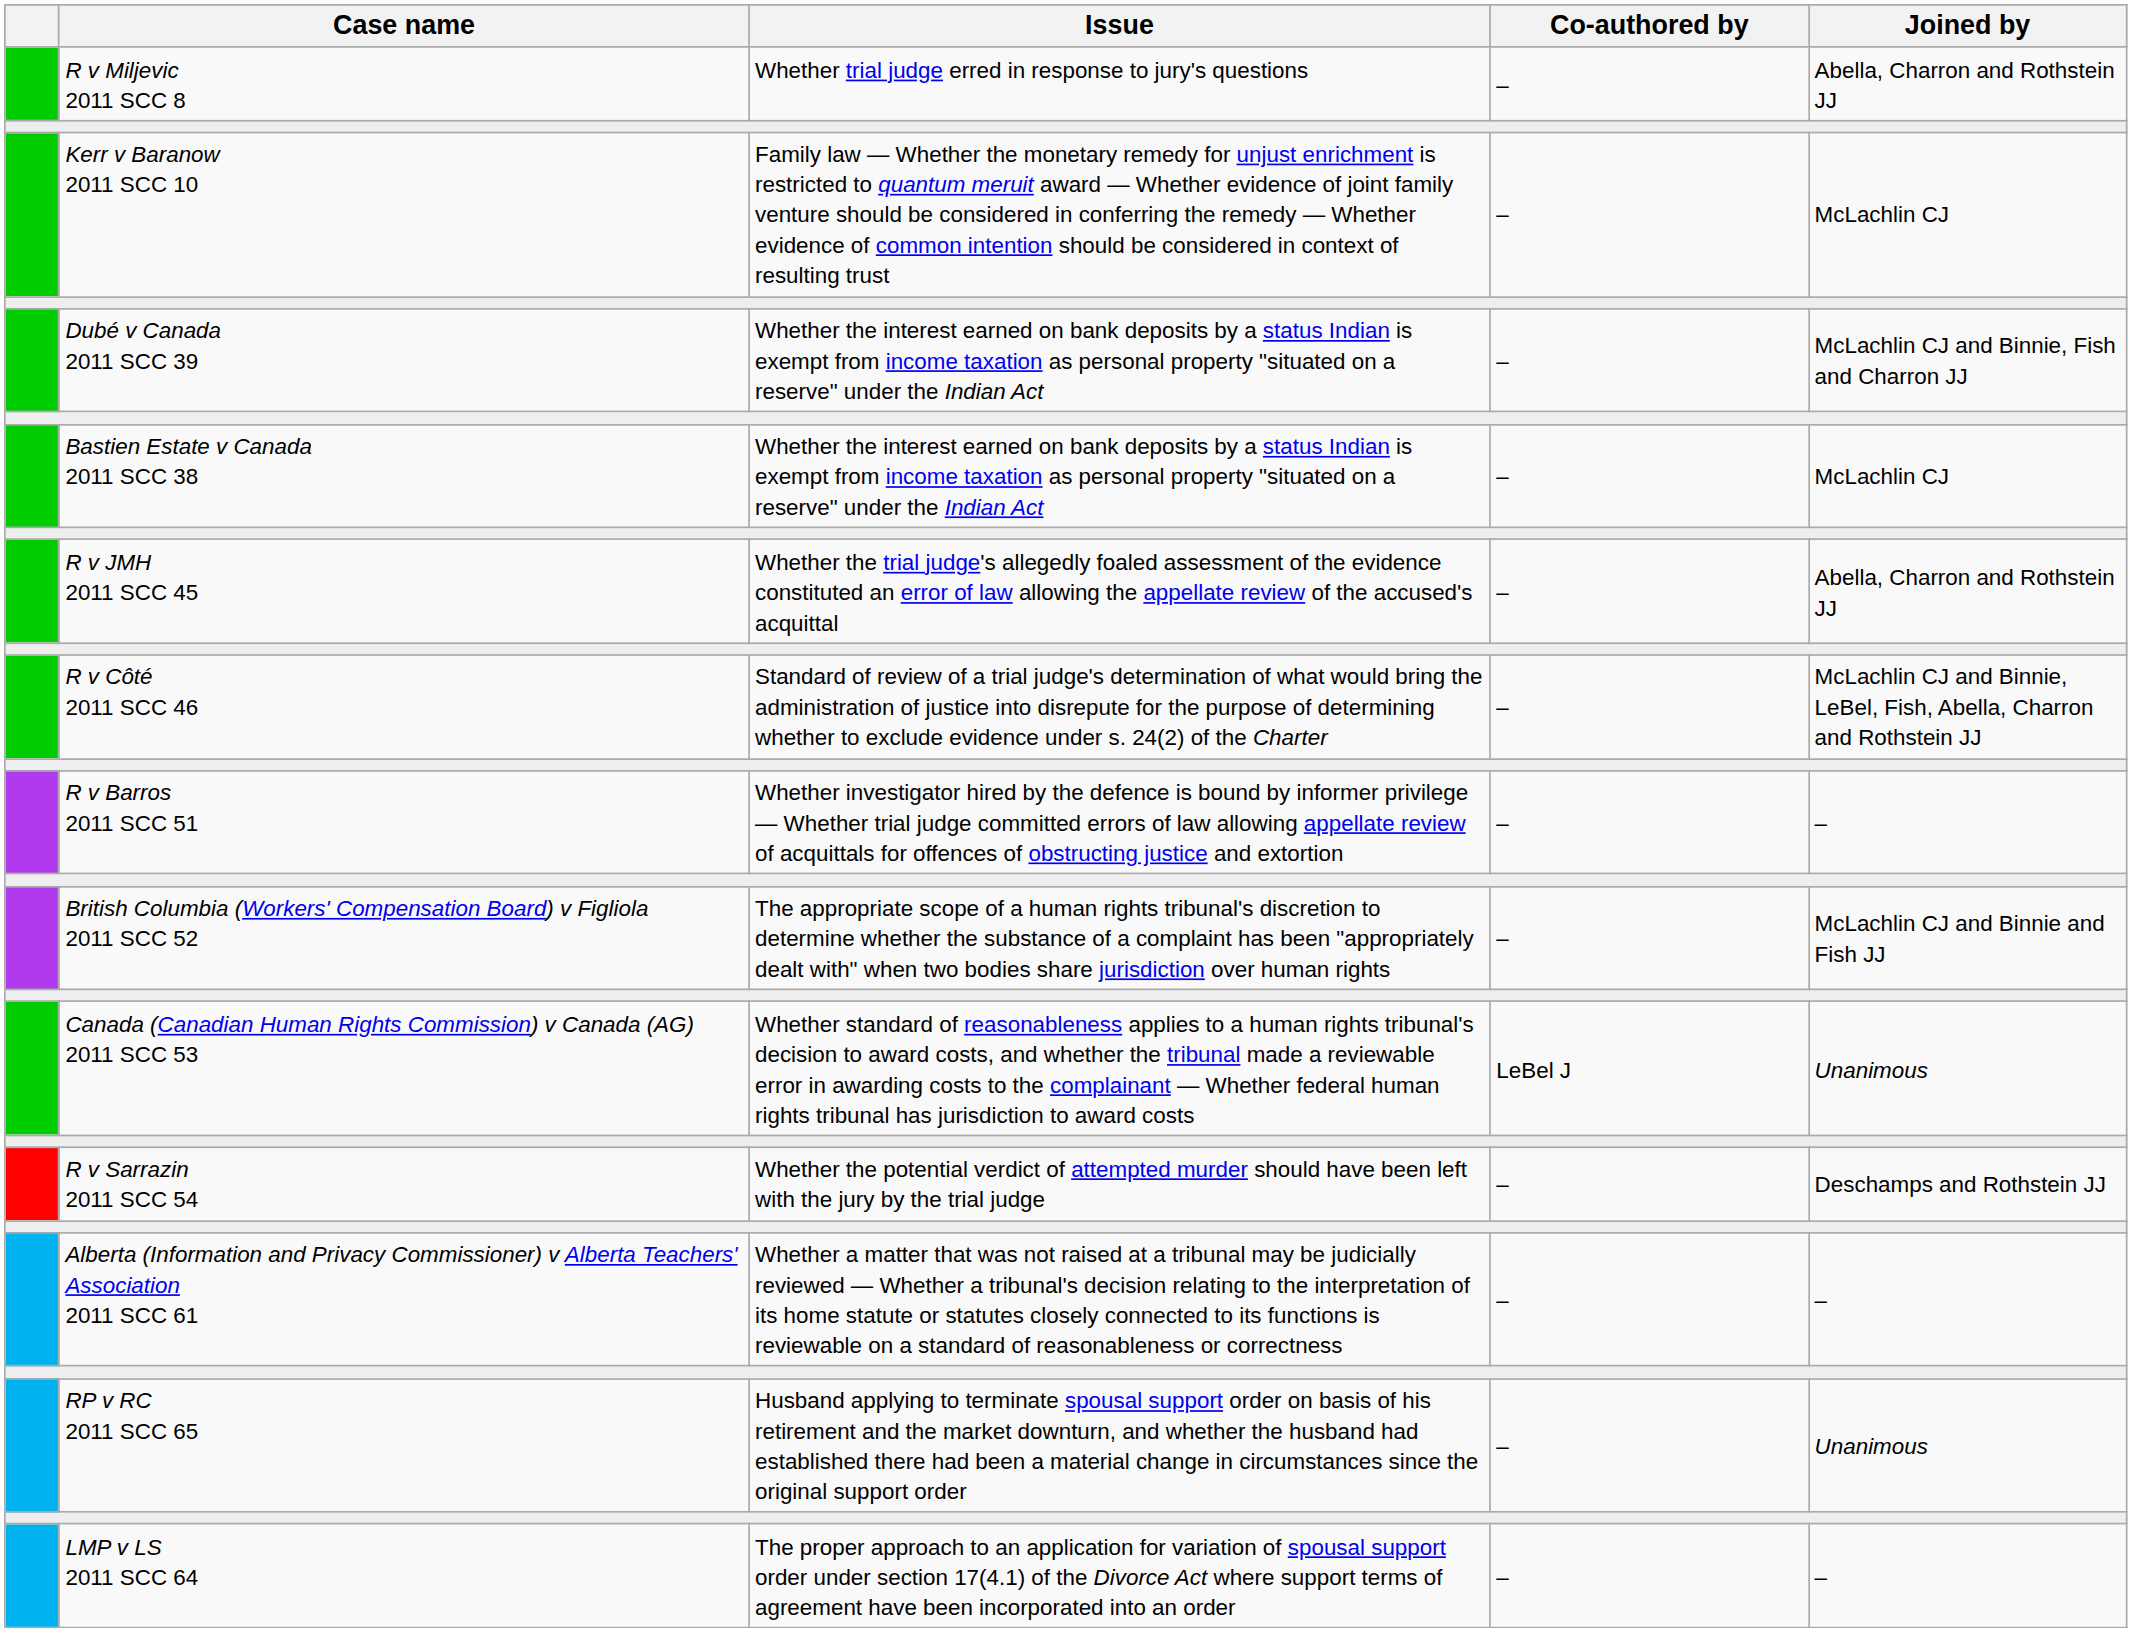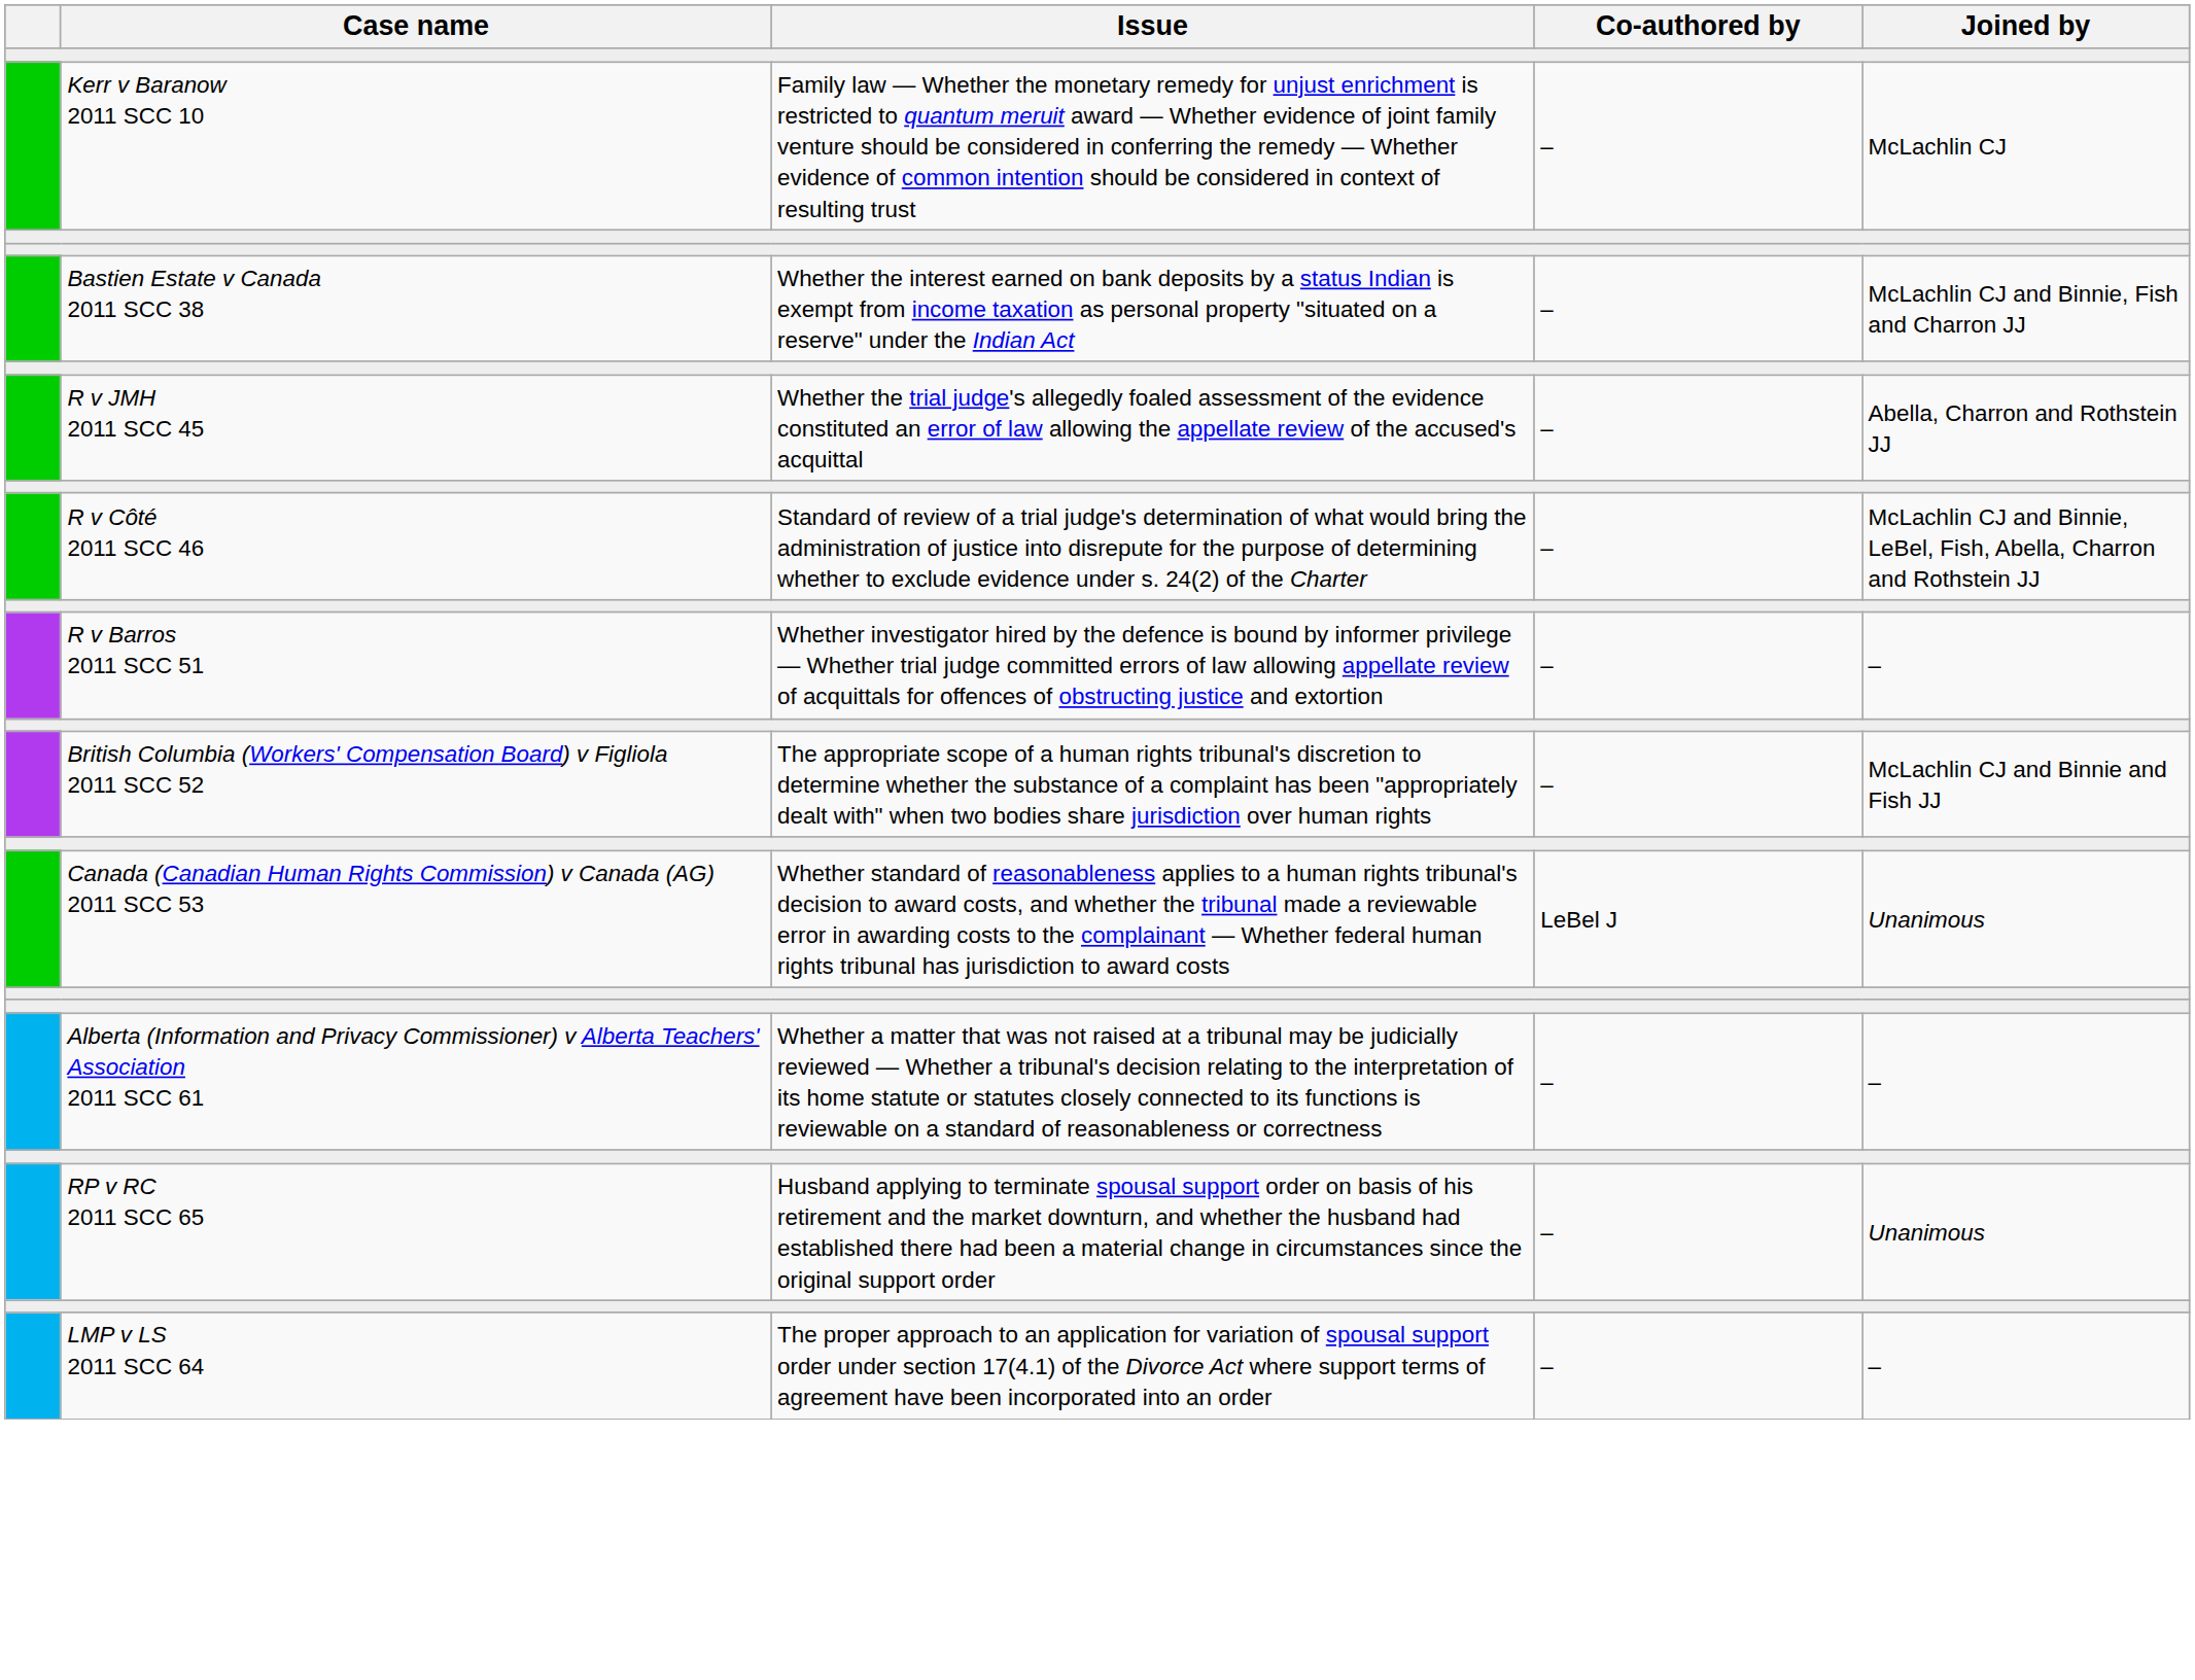 <table class="wikitable" width=100%>
 <tr bgcolor="#CCCCCC">
 <th width=25px></th>
 <th width=32.5%>Case name</th>
 <th>Issue</th>
 <th width=15%>Co-authored by</th>
 <th width=15%>Joined by</th>
-</tr>
-<tr>
-<td bgcolor="00cd00"></td>
-<td align=left valign=top><small><em>R v Miljevic</em><br> 2011 SCC 8 </small></td>
-<td valign=top><small> Whether <a href='#'>trial judge</a> erred in response to jury's questions</small></td>
-<td><small> –</small></td>
-<td><small>  Abella, Charron and Rothstein JJ</small></td>
 </tr>
 <tr>
 <td bgcolor=#EEEEEE colspan=5 valign=top><small></small></td>
 </tr>
 <tr>
 <td bgcolor="00cd00"></td>
 <td align=left valign=top><small><em>Kerr v Baranow</em><br> 2011 SCC 10 </small></td>
 <td valign=top><small> Family law — Whether the monetary remedy for <a href='#'>unjust enrichment</a> is restricted to <em><a href='#'>quantum meruit</a></em> award — Whether evidence of joint family venture should be considered in conferring the remedy — Whether evidence of <a href='#'>common intention</a> should be considered in context of resulting trust</small></td>
 <td><small> –</small></td>
 <td><small> McLachlin CJ</small></td>
 </tr>
 <tr>
 <td bgcolor=#EEEEEE colspan=5 valign=top><small></small></td>
 </tr>
 <tr>
-<td bgcolor="00cd00"></td>
-<td align=left valign=top><small><em>Dubé v Canada</em><br> 2011 SCC 39 </small></td>
-<td valign=top><small> Whether the interest earned on bank deposits by a <a href='#'>status Indian</a> is exempt from <a href='#'>income taxation</a> as personal property "situated on a reserve" under the <em>Indian Act</em></small></td>
-<td><small> –</small></td>
-<td><small> McLachlin CJ and Binnie, Fish and Charron JJ</small></td>
-</tr>
-<tr>
 <td bgcolor=#EEEEEE colspan=5 valign=top><small></small></td>
 </tr>
 <tr>
 <td bgcolor="00cd00"></td>
 <td align=left valign=top><small><em>Bastien Estate v Canada</em><br> 2011 SCC 38 </small></td>
 <td valign=top><small> Whether the interest earned on bank deposits by a <a href='#'>status Indian</a> is exempt from <a href='#'>income taxation</a> as personal property "situated on a reserve" under the <em><a href='#'>Indian Act</a></em></small></td>
 <td><small> –</small></td>
-<td><small> McLachlin CJ</small></td>
+<td><small> McLachlin CJ and Binnie, Fish and Charron JJ</small></td>
 </tr>
 <tr>
 <td bgcolor=#EEEEEE colspan=5 valign=top><small></small></td>
 </tr>
 <tr>
 <td bgcolor="00cd00"></td>
 <td align=left valign=top><small><em>R v JMH</em><br> 2011 SCC 45 </small></td>
 <td valign=top><small>Whether the <a href='#'>trial judge</a>'s allegedly foaled assessment of the evidence constituted an <a href='#'>error of law</a> allowing the <a href='#'>appellate review</a> of the accused's acquittal</small></td>
 <td><small> –</small></td>
 <td><small>  Abella, Charron and Rothstein JJ</small></td>
 </tr>
 <tr>
 <td bgcolor=#EEEEEE colspan=5 valign=top><small></small></td>
 </tr>
 <tr>
 <td bgcolor="00cd00"></td>
 <td align=left valign=top><small><em>R v Côté</em><br> 2011 SCC 46 </small></td>
 <td valign=top><small>Standard of review of a trial judge's determination of what would bring the administration of justice into disrepute for the purpose of determining whether to exclude evidence under s. 24(2) of the <em>Charter</em></small></td>
 <td><small> –</small></td>
 <td><small> McLachlin CJ and Binnie, LeBel, Fish, Abella, Charron and Rothstein JJ</small></td>
 </tr>
 <tr>
 <td bgcolor=#EEEEEE colspan=5 valign=top><small></small></td>
 </tr>
 <tr>
 <td bgcolor="B23AEE"></td>
 <td align=left valign=top><small><em>R v Barros</em><br> 2011 SCC 51 </small></td>
 <td valign=top><small> Whether investigator hired by the defence is bound by informer privilege — Whether trial judge committed errors of law allowing <a href='#'>appellate review</a> of acquittals for offences of <a href='#'>obstructing justice</a> and extortion</small></td>
 <td><small> –</small></td>
 <td><small> –</small></td>
 </tr>
 <tr>
 <td bgcolor=#EEEEEE colspan=5 valign=top><small></small></td>
 </tr>
 <tr>
 <td bgcolor="B23AEE"></td>
 <td align=left valign=top><small><em>British Columbia (<a href='#'>Workers' Compensation Board</a>) v Figliola</em><br> 2011 SCC 52 </small></td>
 <td valign=top><small> The appropriate scope of a human rights tribunal's discretion to determine whether the substance of a complaint has been "appropriately dealt with" when two bodies share <a href='#'>jurisdiction</a> over human rights</small></td>
 <td><small> –</small></td>
 <td><small> McLachlin CJ and Binnie and Fish JJ</small></td>
 </tr>
 <tr>
 <td bgcolor=#EEEEEE colspan=5 valign=top><small></small></td>
 </tr>
 <tr>
 <td bgcolor="00cd00"></td>
 <td align=left valign=top><small><em>Canada (<a href='#'>Canadian Human Rights Commission</a>) v Canada (AG)</em><br> 2011 SCC 53 </small></td>
 <td valign=top><small> Whether standard of <a href='#'>reasonableness</a> applies to a human rights tribunal's decision to award costs, and whether the <a href='#'>tribunal</a> made a reviewable error in awarding costs to the <a href='#'>complainant</a> — Whether federal human rights tribunal has jurisdiction to award costs</small></td>
 <td><small> LeBel J</small></td>
 <td><small> <em>Unanimous</em></small></td>
 </tr>
 <tr>
 <td bgcolor=#EEEEEE colspan=5 valign=top><small></small></td>
 </tr>
 <tr>
-<td bgcolor="red"></td>
-<td align=left valign=top><small><em>R v Sarrazin</em><br> 2011 SCC 54 </small></td>
-<td valign=top><small> Whether the potential verdict of <a href='#'>attempted murder</a> should have been left with the jury by the trial judge</small></td>
-<td><small> –</small></td>
-<td><small> Deschamps and Rothstein JJ</small></td>
-</tr>
-<tr>
 <td bgcolor=#EEEEEE colspan=5 valign=top><small></small></td>
 </tr>
 <tr>
 <td bgcolor="00B2EE"></td>
 <td align=left valign=top><small><em>Alberta (Information and Privacy Commissioner) v <a href='#'>Alberta Teachers' Association</a></em><br> 2011 SCC 61 </small></td>
 <td valign=top><small>Whether a matter that was not raised at a tribunal may be judicially reviewed — Whether a tribunal's decision relating to the interpretation of its home statute or statutes closely connected to its functions is reviewable on a standard of reasonableness or correctness</small></td>
 <td><small> –</small></td>
 <td><small> –</small></td>
 </tr>
 <tr>
 <td bgcolor=#EEEEEE colspan=5 valign=top><small></small></td>
 </tr>
 <tr>
 <td bgcolor="00B2EE"></td>
 <td align=left valign=top><small><em>RP v RC</em><br> 2011 SCC 65 </small></td>
 <td valign=top><small> Husband applying to terminate <a href='#'>spousal support</a> order on basis of his retirement and the market downturn, and whether the husband had established there had been a material change in circumstances since the original support order</small></td>
 <td><small> –</small></td>
 <td><small> <em>Unanimous</em></small></td>
 </tr>
 <tr>
 <td bgcolor=#EEEEEE colspan=5 valign=top><small></small></td>
 </tr>
 <tr>
 <td bgcolor="00B2EE"></td>
 <td align=left valign=top><small><em>LMP v LS</em><br> 2011 SCC 64 </small></td>
 <td valign=top><small> The proper approach to an application for variation of <a href='#'>spousal support</a> order under section 17(4.1) of the <em>Divorce Act</em> where support terms of agreement have been incorporated into an order</small></td>
 <td><small> –</small></td>
 <td><small> –</small></td>
 </tr>
 <tr>
 </tr>
 </table>
